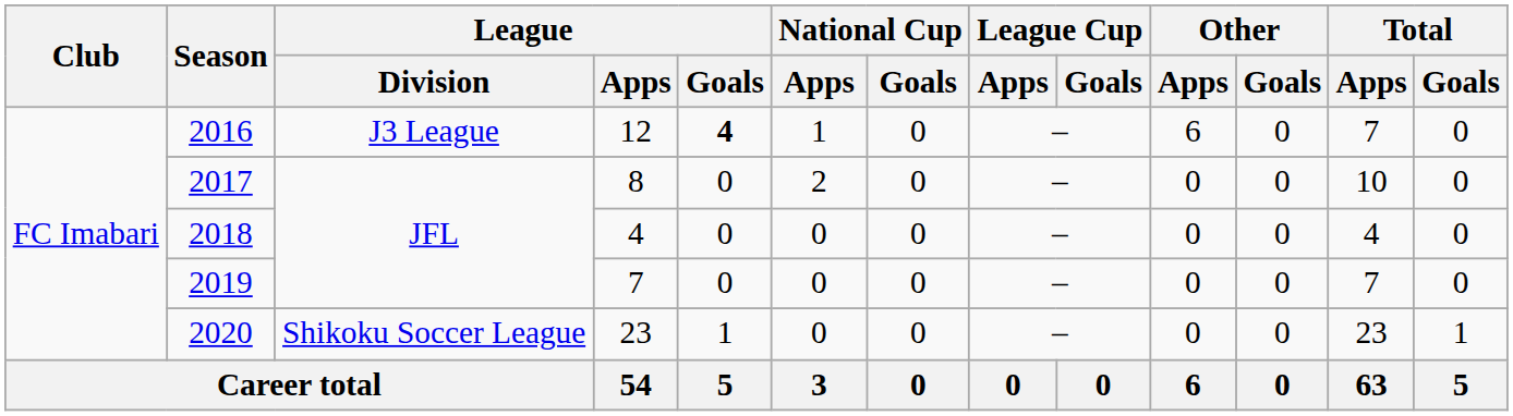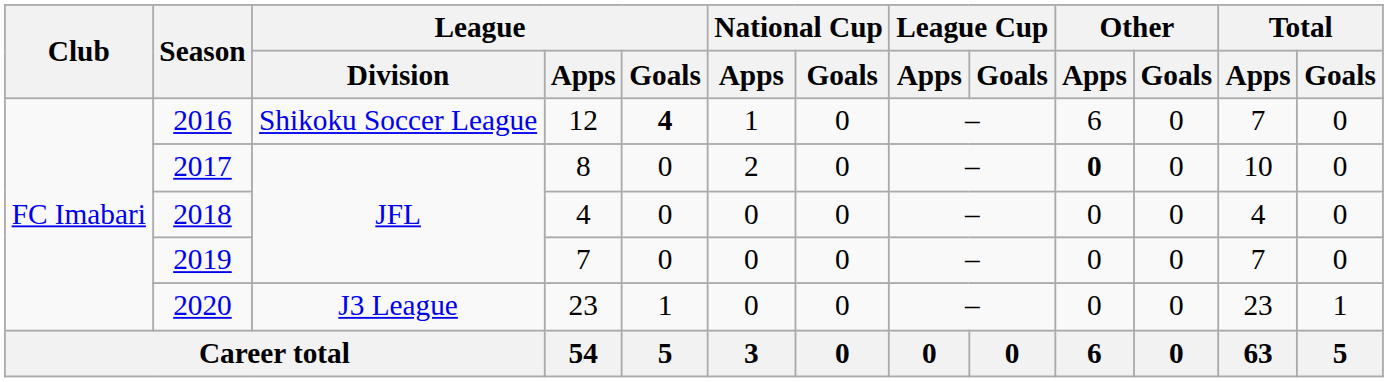 <table class="wikitable" style="text-align: center">
 <tr>
 <th rowspan="2">Club</th>
 <th rowspan="2">Season</th>
 <th colspan="3">League</th>
 <th colspan="2">National Cup</th>
 <th colspan="2">League Cup</th>
 <th colspan="2">Other</th>
 <th colspan="2">Total</th>
 </tr>
 <tr>
 <th>Division</th>
 <th>Apps</th>
 <th>Goals</th>
 <th>Apps</th>
 <th>Goals</th>
 <th>Apps</th>
 <th>Goals</th>
 <th>Apps</th>
 <th>Goals</th>
 <th>Apps</th>
 <th>Goals</th>
 </tr>
 <tr>
 <td rowspan="5"><a href='#'>FC Imabari</a></td>
 <td><a href='#'>2016</a></td>
-<td><a href='#'>J3 League</a></td>
+<td><a href='#'>Shikoku Soccer League</a></td>
 <td>12</td>
 <td><strong>4</strong></td>
 <td>1</td>
 <td>0</td>
 <td colspan="2">–</td>
 <td>6</td>
 <td>0</td>
 <td>7</td>
 <td>0</td>
 </tr>
 <tr>
 <td><a href='#'>2017</a></td>
 <td rowspan="3"><a href='#'>JFL</a></td>
 <td>8</td>
 <td>0</td>
 <td>2</td>
 <td>0</td>
 <td colspan="2">–</td>
-<td>0</td>
+<td><strong>0</strong></td>
 <td>0</td>
 <td>10</td>
 <td>0</td>
 </tr>
 <tr>
 <td><a href='#'>2018</a></td>
 <td>4</td>
 <td>0</td>
 <td>0</td>
 <td>0</td>
 <td colspan="2">–</td>
 <td>0</td>
 <td>0</td>
 <td>4</td>
 <td>0</td>
 </tr>
 <tr>
 <td><a href='#'>2019</a></td>
 <td>7</td>
 <td>0</td>
 <td>0</td>
 <td>0</td>
 <td colspan="2">–</td>
 <td>0</td>
 <td>0</td>
 <td>7</td>
 <td>0</td>
 </tr>
 <tr>
 <td><a href='#'>2020</a></td>
-<td><a href='#'>Shikoku Soccer League</a></td>
+<td><a href='#'>J3 League</a></td>
 <td>23</td>
 <td>1</td>
 <td>0</td>
 <td>0</td>
 <td colspan="2">–</td>
 <td>0</td>
 <td>0</td>
 <td>23</td>
 <td>1</td>
 </tr>
 <tr>
 <th colspan=3>Career total</th>
 <th>54</th>
 <th>5</th>
 <th>3</th>
 <th>0</th>
 <th>0</th>
 <th>0</th>
 <th>6</th>
 <th>0</th>
 <th>63</th>
 <th>5</th>
 </tr>
 </table>
